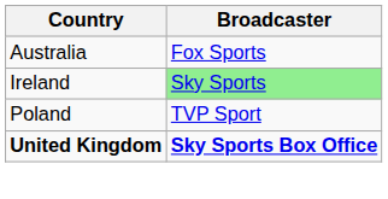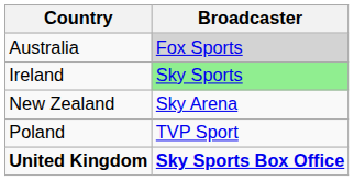 <table class="wikitable">
 <tr>
 <th align=center>Country</th>
 <th align=center>Broadcaster</th>
 </tr>
 <tr>
 <td>Australia</td>
-<td><a href='#'>Fox Sports</a></td>
+<td style="background: lightgrey;"><a href='#'>Fox Sports</a></td>
 </tr>
 <tr>
 <td>Ireland</td>
 <td style="background: lightgreen;"><a href='#'>Sky Sports</a></td>
+</tr>
+<tr>
+<td>New Zealand</td>
+<td><a href='#'>Sky Arena</a></td>
 </tr>
 <tr>
 <td>Poland</td>
 <td><a href='#'>TVP Sport</a></td>
 </tr>
 <tr>
 <td><strong>United Kingdom</strong></td>
 <td><strong><a href='#'>Sky Sports Box Office</a></strong></td>
 </tr>
 </table>
